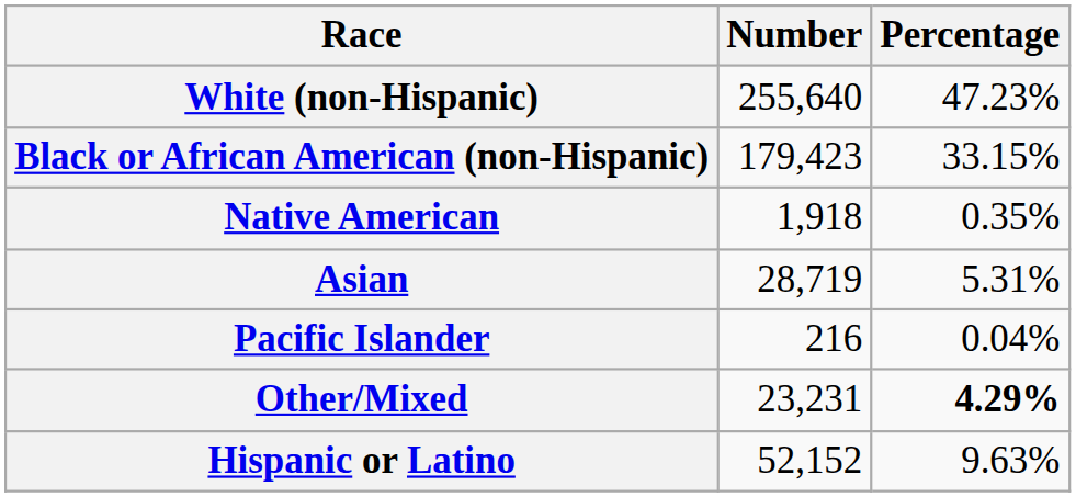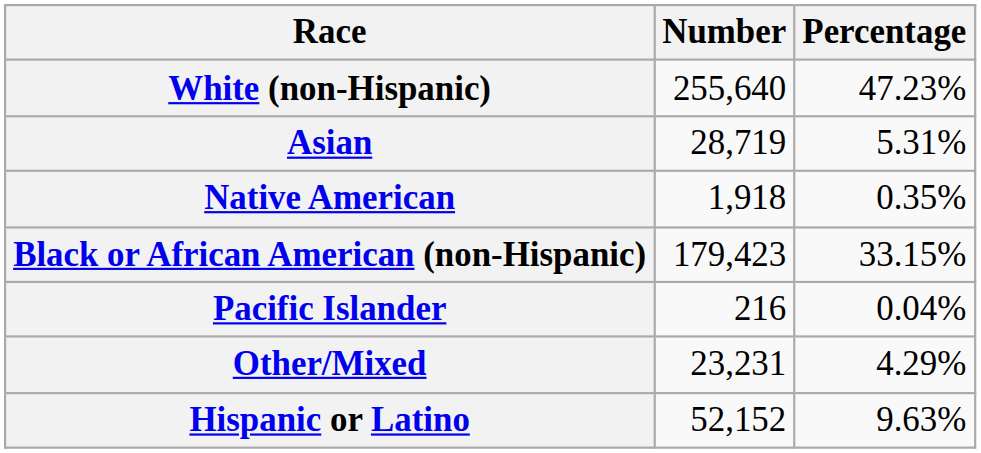 <table class="wikitable" style="text-align:right">
 <tr>
 <th scope="col">Race</th>
 <th scope="col">Number</th>
 <th scope="col">Percentage</th>
 </tr>
 <tr>
 <th scope="row"><a href='#'>White</a> (non-Hispanic)</th>
 <td>255,640</td>
 <td>47.23%</td>
 </tr>
 <tr>
-<th scope="row"><a href='#'>Black or African American</a> (non-Hispanic)</th>
-<td>179,423</td>
-<td>33.15%</td>
+<th scope="row"><a href='#'>Asian</a></th>
+<td>28,719</td>
+<td>5.31%</td>
 </tr>
 <tr>
 <th scope="row"><a href='#'>Native American</a></th>
 <td>1,918</td>
 <td>0.35%</td>
 </tr>
 <tr>
-<th scope="row"><a href='#'>Asian</a></th>
-<td>28,719</td>
-<td>5.31%</td>
+<th scope="row"><a href='#'>Black or African American</a> (non-Hispanic)</th>
+<td>179,423</td>
+<td>33.15%</td>
 </tr>
 <tr>
 <th scope="row"><a href='#'>Pacific Islander</a></th>
 <td>216</td>
 <td>0.04%</td>
 </tr>
 <tr>
 <th scope="row"><a href='#'>Other/Mixed</a></th>
 <td>23,231</td>
-<td><strong>4.29%</strong></td>
+<td>4.29%</td>
 </tr>
 <tr>
 <th scope="row"><a href='#'>Hispanic</a> or <a href='#'>Latino</a></th>
 <td>52,152</td>
 <td>9.63%</td>
 </tr>
 </table>
